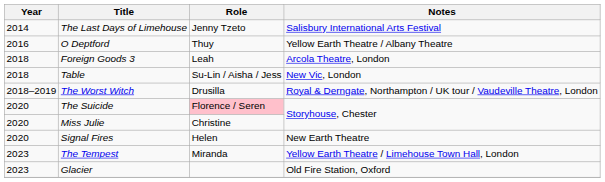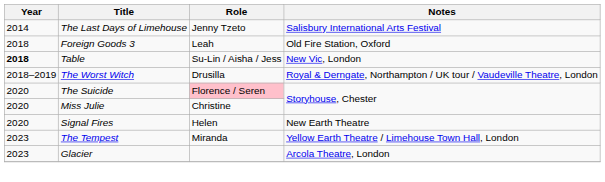 <table class="wikitable sortable">
 <tr>
 <th>Year</th>
 <th>Title</th>
 <th>Role</th>
 <th class="unsortable">Notes</th>
 </tr>
 <tr>
 <td>2014</td>
 <td><em>The Last Days of Limehouse</em></td>
 <td>Jenny Tzeto</td>
 <td><a href='#'>Salisbury International Arts Festival</a></td>
 </tr>
 <tr>
-<td>2016</td>
-<td><em>O Deptford</em></td>
-<td>Thuy</td>
-<td>Yellow Earth Theatre / Albany Theatre</td>
-</tr>
-<tr>
 <td>2018</td>
 <td><em>Foreign Goods 3</em></td>
 <td>Leah</td>
-<td><a href='#'>Arcola Theatre</a>, London</td>
+<td>Old Fire Station, Oxford</td>
 </tr>
 <tr>
-<td>2018</td>
+<td><strong>2018</strong></td>
 <td><em>Table</em></td>
 <td>Su-Lin / Aisha / Jess</td>
 <td><a href='#'>New Vic</a>, London</td>
 </tr>
 <tr>
 <td>2018–2019</td>
 <td><em><a href='#'>The Worst Witch</a></em></td>
 <td>Drusilla</td>
 <td><a href='#'>Royal & Derngate</a>, Northampton / UK tour / <a href='#'>Vaudeville Theatre</a>, London</td>
 </tr>
 <tr>
 <td>2020</td>
 <td><em>The Suicide</em></td>
 <td style="background: pink;">Florence / Seren</td>
 <td rowspan="2"><a href='#'>Storyhouse</a>, Chester</td>
 </tr>
 <tr>
 <td>2020</td>
 <td><em>Miss Julie</em></td>
 <td>Christine</td>
 </tr>
 <tr>
 <td>2020</td>
 <td><em>Signal Fires</em></td>
 <td>Helen</td>
 <td>New Earth Theatre</td>
 </tr>
 <tr>
 <td>2023</td>
 <td><em><a href='#'>The Tempest</a></em></td>
 <td>Miranda</td>
 <td><a href='#'>Yellow Earth Theatre</a> / <a href='#'>Limehouse Town Hall</a>, London</td>
 </tr>
 <tr>
 <td>2023</td>
 <td><em>Glacier</em></td>
 <td></td>
-<td>Old Fire Station, Oxford</td>
+<td><a href='#'>Arcola Theatre</a>, London</td>
 </tr>
 <tr>
 </tr>
 </table>
